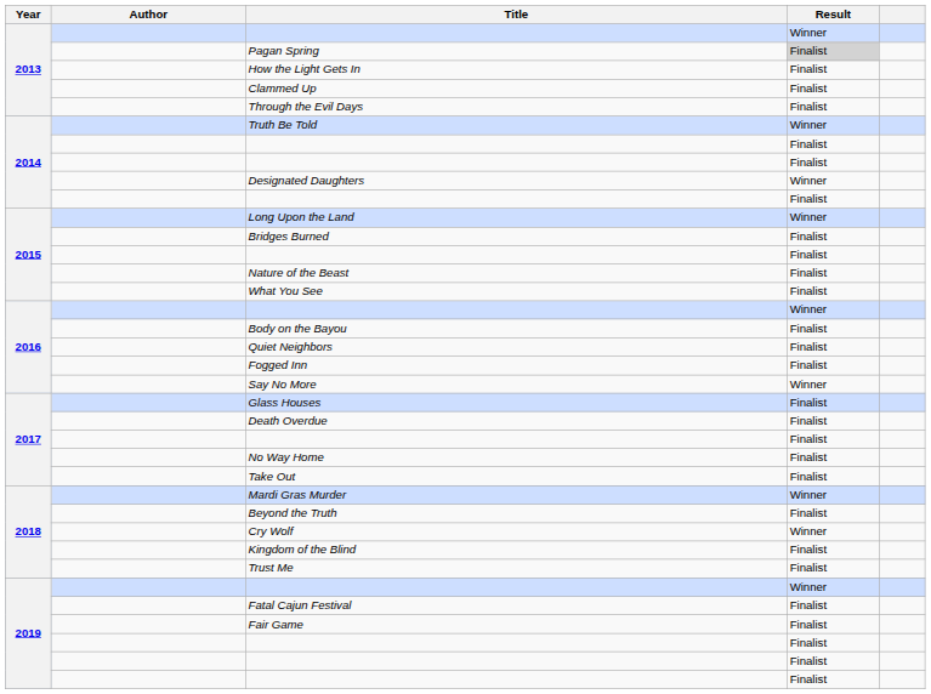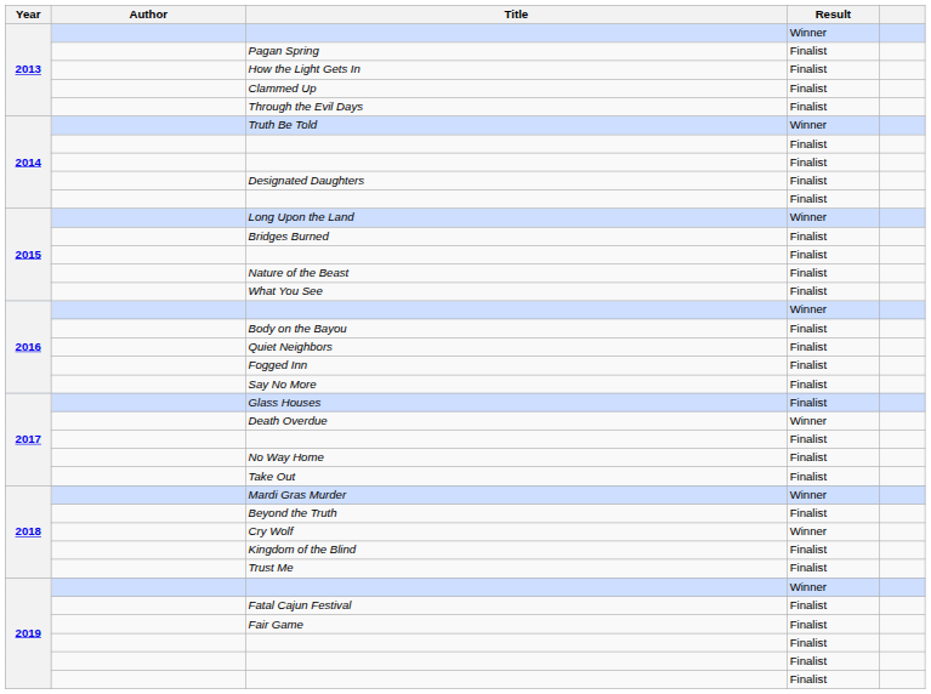 <table class="wikitable sortable mw-collapsible" style="width:100%">
 <tr>
 <th scope="col" width="5%">Year</th>
 <th>Author</th>
 <th>Title</th>
 <th scope="col" width="10%">Result</th>
 <th scope="col" width="5%"></th>
 </tr>
 <tr style="background:#cddeff">
 <th rowspan="5"><a href='#'> 2013</a></th>
 <td></td>
 <td><em></em></td>
 <td>Winner</td>
 <td></td>
 </tr>
 <tr>
 <td></td>
 <td><em>Pagan Spring</em></td>
-<td style="background: lightgrey;">Finalist</td>
+<td>Finalist</td>
 <td></td>
 </tr>
 <tr>
 <td></td>
 <td><em>How the Light Gets In</em></td>
 <td>Finalist</td>
 <td></td>
 </tr>
 <tr>
 <td></td>
 <td><em>Clammed Up</em></td>
 <td>Finalist</td>
 <td></td>
 </tr>
 <tr>
 <td></td>
 <td><em>Through the Evil Days</em></td>
 <td>Finalist</td>
 <td></td>
 </tr>
 <tr style="background:#cddeff">
 <th rowspan="5"><a href='#'> 2014</a></th>
 <td></td>
 <td><em>Truth Be Told</em></td>
 <td>Winner</td>
 <td></td>
 </tr>
 <tr>
 <td></td>
 <td><em></em></td>
 <td>Finalist</td>
 <td></td>
 </tr>
 <tr>
 <td></td>
 <td><em></em></td>
 <td>Finalist</td>
 <td></td>
 </tr>
 <tr>
 <td></td>
 <td><em>Designated Daughters</em></td>
-<td>Winner</td>
+<td>Finalist</td>
 <td></td>
 </tr>
 <tr>
 <td></td>
 <td><em></em></td>
 <td>Finalist</td>
 <td></td>
 </tr>
 <tr style="background:#cddeff">
 <th rowspan="5"><a href='#'> 2015</a></th>
 <td></td>
 <td><em>Long Upon the Land</em></td>
 <td>Winner</td>
 <td></td>
 </tr>
 <tr>
 <td></td>
 <td><em>Bridges Burned</em></td>
 <td>Finalist</td>
 <td></td>
 </tr>
 <tr>
 <td></td>
 <td><em></em></td>
 <td>Finalist</td>
 <td></td>
 </tr>
 <tr>
 <td></td>
 <td><em>Nature of the Beast</em></td>
 <td>Finalist</td>
 <td></td>
 </tr>
 <tr>
 <td></td>
 <td><em>What You See</em></td>
 <td>Finalist</td>
 <td></td>
 </tr>
 <tr style="background:#cddeff">
 <th rowspan="5"><a href='#'> 2016</a></th>
 <td></td>
 <td><em></em></td>
 <td>Winner</td>
 <td></td>
 </tr>
 <tr>
 <td></td>
 <td><em>Body on the Bayou</em></td>
 <td>Finalist</td>
 <td></td>
 </tr>
 <tr>
 <td></td>
 <td><em>Quiet Neighbors</em></td>
 <td>Finalist</td>
 <td></td>
 </tr>
 <tr>
 <td></td>
 <td><em>Fogged Inn</em></td>
 <td>Finalist</td>
 <td></td>
 </tr>
 <tr>
 <td></td>
 <td><em>Say No More</em></td>
-<td>Winner</td>
+<td>Finalist</td>
 <td></td>
 </tr>
 <tr style="background:#cddeff">
 <th rowspan="5"><a href='#'> 2017</a></th>
 <td></td>
 <td><em>Glass Houses</em></td>
 <td>Finalist</td>
 <td></td>
 </tr>
 <tr>
 <td></td>
 <td><em>Death Overdue</em></td>
-<td>Finalist</td>
+<td>Winner</td>
 <td></td>
 </tr>
 <tr>
 <td></td>
 <td><em></em></td>
 <td>Finalist</td>
 <td></td>
 </tr>
 <tr>
 <td></td>
 <td><em>No Way Home</em></td>
 <td>Finalist</td>
 <td></td>
 </tr>
 <tr>
 <td></td>
 <td><em>Take Out</em></td>
 <td>Finalist</td>
 <td></td>
 </tr>
 <tr style="background:#cddeff">
 <th rowspan="5"><a href='#'> 2018</a></th>
 <td></td>
 <td><em>Mardi Gras Murder</em></td>
 <td>Winner</td>
 <td></td>
 </tr>
 <tr>
 <td></td>
 <td><em>Beyond the Truth</em></td>
 <td>Finalist</td>
 <td></td>
 </tr>
 <tr>
 <td></td>
 <td><em>Cry Wolf</em></td>
 <td>Winner</td>
 <td></td>
 </tr>
 <tr>
 <td></td>
 <td><em>Kingdom of the Blind</em></td>
 <td>Finalist</td>
 <td></td>
 </tr>
 <tr>
 <td></td>
 <td><em>Trust Me</em></td>
 <td>Finalist</td>
 <td></td>
 </tr>
 <tr style="background:#cddeff">
 <th rowspan="6"><a href='#'> 2019</a></th>
 <td></td>
 <td><em></em></td>
 <td>Winner</td>
 <td></td>
 </tr>
 <tr>
 <td></td>
 <td><em>Fatal Cajun Festival</em></td>
 <td>Finalist</td>
 <td></td>
 </tr>
 <tr>
 <td></td>
 <td><em>Fair Game</em></td>
 <td>Finalist</td>
 <td></td>
 </tr>
 <tr>
 <td></td>
 <td><em></em></td>
 <td>Finalist</td>
 <td></td>
 </tr>
 <tr>
 <td></td>
 <td><em></em></td>
 <td>Finalist</td>
 <td></td>
 </tr>
 <tr>
 <td></td>
 <td><em></em></td>
 <td>Finalist</td>
 <td></td>
 </tr>
 </table>
